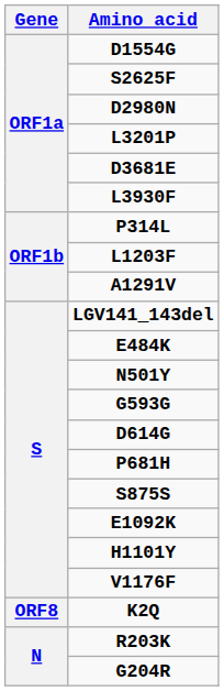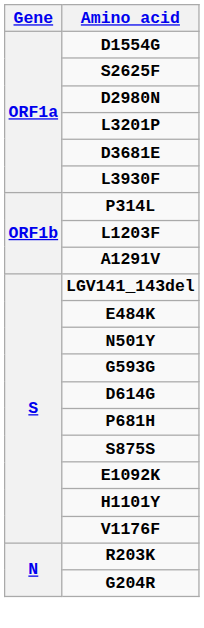 <table class="wikitable mw-collapsible autocollapse" "align="center" style="text-align: center;">
 <tr>
 <th><a href='#'>Gene</a></th>
 <th><a href='#'>Amino acid</a></th>
 </tr>
 <tr>
 <th rowspan="6"><a href='#'>ORF1a</a></th>
 <td><strong>D1554G</strong></td>
 </tr>
 <tr>
 <td><strong>S2625F</strong></td>
 </tr>
 <tr>
 <td><strong>D2980N</strong></td>
 </tr>
 <tr>
 <td><strong>L3201P</strong></td>
 </tr>
 <tr>
 <td><strong>D3681E</strong></td>
 </tr>
 <tr>
 <td><strong>L3930F</strong></td>
 </tr>
 <tr>
 <th rowspan="3"><a href='#'>ORF1b</a></th>
 <td><strong>P314L</strong></td>
 </tr>
 <tr>
 <td><strong>L1203F</strong></td>
 </tr>
 <tr>
 <td><strong>A1291V</strong></td>
 </tr>
 <tr>
 <th rowspan="10"><a href='#'>S</a></th>
 <td><strong>LGV141_143del</strong></td>
 </tr>
 <tr>
 <td><strong>E484K</strong></td>
 </tr>
 <tr>
 <td><strong>N501Y</strong></td>
 </tr>
 <tr>
 <td><strong>G593G</strong></td>
 </tr>
 <tr>
 <td><strong>D614G</strong></td>
 </tr>
 <tr>
 <td><strong>P681H</strong></td>
 </tr>
 <tr>
 <td><strong>S875S</strong></td>
 </tr>
 <tr>
 <td><strong>E1092K</strong></td>
 </tr>
 <tr>
 <td><strong>H1101Y</strong></td>
 </tr>
 <tr>
 <td><strong>V1176F</strong></td>
 </tr>
 <tr>
-<th rowspan="1"><a href='#'>ORF8</a></th>
-<td><strong>K2Q</strong></td>
-</tr>
-<tr>
 <th rowspan="2"><a href='#'>N</a></th>
 <td><strong>R203K</strong></td>
 </tr>
 <tr>
 <td><strong>G204R</strong></td>
 </tr>
 </table>
